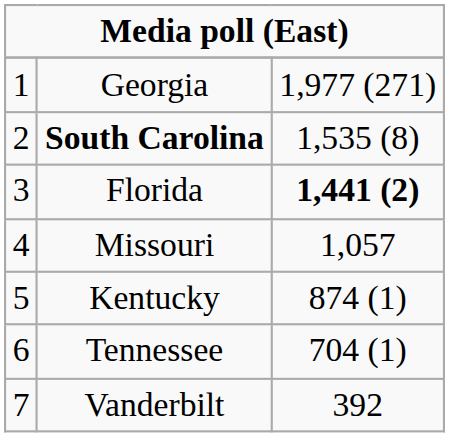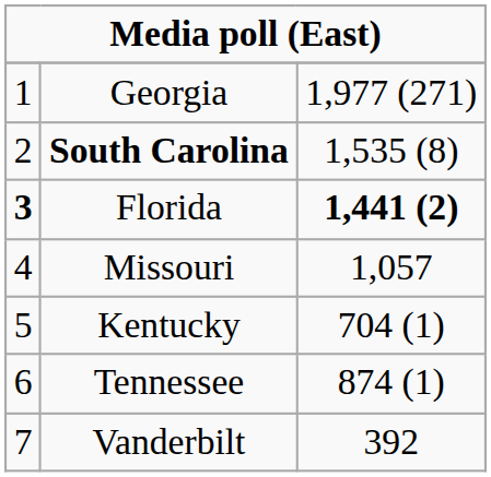 <table class="wikitable">
 <tr align="center">
 <td align="center" Colspan="3"><strong>Media poll (East)</strong></td>
 </tr>
 <tr align="center">
 </tr>
 <tr align="center">
 <td>1</td>
 <td>Georgia</td>
 <td>1,977 (271)</td>
 </tr>
 <tr align="center">
 <td>2</td>
 <td><strong>South Carolina</strong></td>
 <td>1,535 (8)</td>
 </tr>
 <tr align="center">
-<td>3</td>
+<td><strong>3</strong></td>
 <td>Florida</td>
 <td><strong>1,441 (2)</strong></td>
 </tr>
 <tr align="center">
 <td>4</td>
 <td>Missouri</td>
 <td>1,057</td>
 </tr>
 <tr align="center">
 <td>5</td>
 <td>Kentucky</td>
-<td>874 (1)</td>
+<td>704 (1)</td>
 </tr>
 <tr align="center">
 <td>6</td>
 <td>Tennessee</td>
-<td>704 (1)</td>
+<td>874 (1)</td>
 </tr>
 <tr align="center">
 <td>7</td>
 <td>Vanderbilt</td>
 <td>392</td>
 </tr>
 </table>
